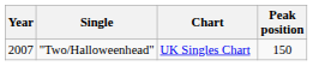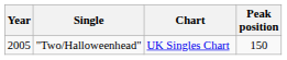 <table class="wikitable sortable">
 <tr>
 <th>Year</th>
 <th style="width:100px;">Single</th>
 <th style="width:120px;">Chart</th>
 <th>Peak<br>position</th>
 </tr>
 <tr>
-<td>2007</td>
+<td>2005</td>
 <td>"Two/Halloweenhead"</td>
 <td><a href='#'>UK Singles Chart</a></td>
 <td style="text-align:center;">150</td>
 </tr>
 </table>
